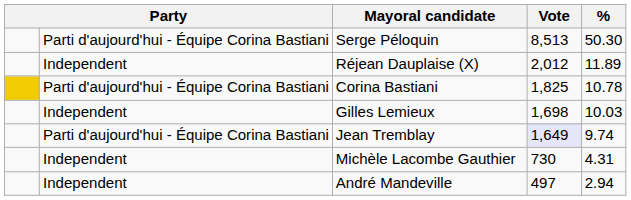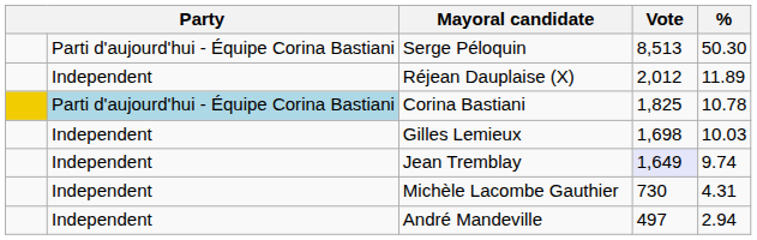 <table class="wikitable">
 <tr>
 <th bgcolor="#DDDDFF" width="230px" colspan="2">Party</th>
 <th bgcolor="#DDDDFF" width="200px">Mayoral candidate</th>
 <th bgcolor="#DDDDFF" width="50px">Vote</th>
 <th bgcolor="#DDDDFF" width="30px">%</th>
 </tr>
 <tr>
 <td> </td>
 <td>Parti d'aujourd'hui - Équipe Corina Bastiani</td>
 <td>Serge Péloquin</td>
 <td>8,513</td>
 <td>50.30</td>
 </tr>
 <tr>
 <td> </td>
 <td>Independent</td>
 <td>Réjean Dauplaise (X)</td>
 <td>2,012</td>
 <td>11.89</td>
 </tr>
 <tr>
 <td bgcolor=#F1CC01  width="30px"> </td>
-<td>Parti d'aujourd'hui - Équipe Corina Bastiani</td>
+<td style="background: lightblue;">Parti d'aujourd'hui - Équipe Corina Bastiani</td>
 <td>Corina Bastiani</td>
 <td>1,825</td>
 <td>10.78</td>
 </tr>
 <tr>
 <td> </td>
 <td>Independent</td>
 <td>Gilles Lemieux</td>
 <td>1,698</td>
 <td>10.03</td>
 </tr>
 <tr>
 <td> </td>
-<td>Parti d'aujourd'hui - Équipe Corina Bastiani</td>
+<td>Independent</td>
 <td>Jean Tremblay</td>
 <td style="background: lavender;">1,649</td>
 <td>9.74</td>
 </tr>
 <tr>
 <td> </td>
 <td>Independent</td>
 <td>Michèle Lacombe Gauthier</td>
 <td>730</td>
 <td>4.31</td>
 </tr>
 <tr>
 <td> </td>
 <td>Independent</td>
 <td>André Mandeville</td>
 <td>497</td>
 <td>2.94</td>
 </tr>
 </table>
